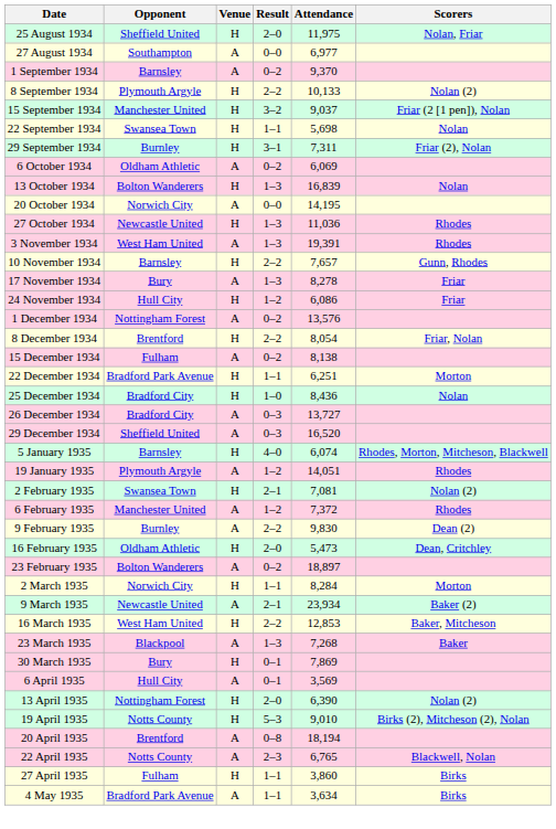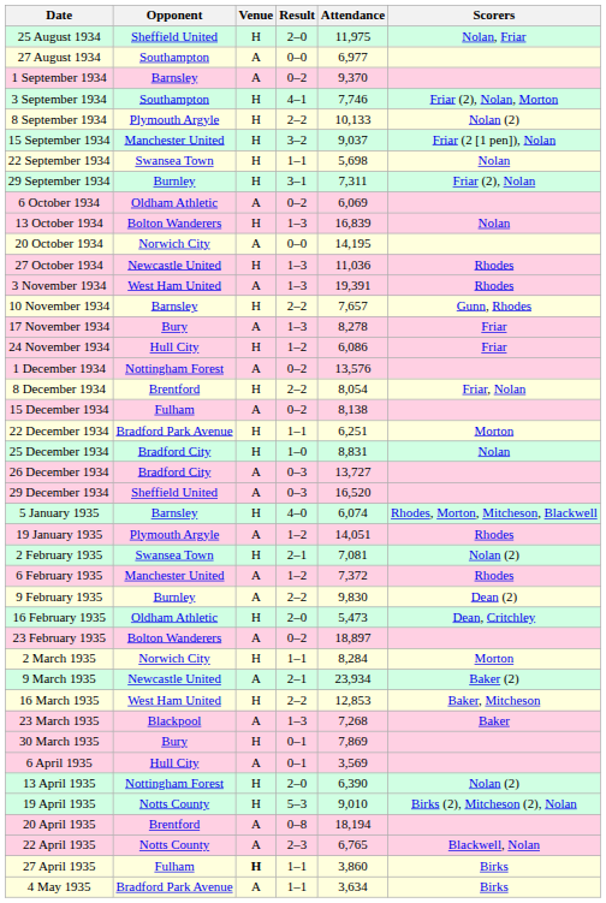 <table class="wikitable sortable" style="text-align:center;">
 <tr>
 <th>Date</th>
 <th>Opponent</th>
 <th>Venue</th>
 <th>Result</th>
 <th>Attendance</th>
 <th>Scorers</th>
 </tr>
 <tr style="background:#d0ffe3;">
 <td>25 August 1934</td>
 <td><a href='#'>Sheffield United</a></td>
 <td>H</td>
 <td>2–0</td>
 <td>11,975</td>
 <td><a href='#'>Nolan</a>, <a href='#'>Friar</a></td>
 </tr>
 <tr style="background:#ffd;">
 <td>27 August 1934</td>
 <td><a href='#'>Southampton</a></td>
 <td>A</td>
 <td>0–0</td>
 <td>6,977</td>
 <td></td>
 </tr>
 <tr style="background:#ffd0e3;">
 <td>1 September 1934</td>
 <td><a href='#'>Barnsley</a></td>
 <td>A</td>
 <td>0–2</td>
 <td>9,370</td>
 <td></td>
+</tr>
+<tr style="background:#d0ffe3;">
+<td>3 September 1934</td>
+<td><a href='#'>Southampton</a></td>
+<td>H</td>
+<td>4–1</td>
+<td>7,746</td>
+<td><a href='#'>Friar</a> (2), <a href='#'>Nolan</a>, <a href='#'>Morton</a></td>
 </tr>
 <tr style="background:#ffd;">
 <td>8 September 1934</td>
 <td><a href='#'>Plymouth Argyle</a></td>
 <td>H</td>
 <td>2–2</td>
 <td>10,133</td>
 <td><a href='#'>Nolan</a> (2)</td>
 </tr>
 <tr style="background:#d0ffe3;">
 <td>15 September 1934</td>
 <td><a href='#'>Manchester United</a></td>
 <td>H</td>
 <td>3–2</td>
 <td>9,037</td>
 <td><a href='#'>Friar</a> (2 [1 pen]), <a href='#'>Nolan</a></td>
 </tr>
 <tr style="background:#ffd;">
 <td>22 September 1934</td>
 <td><a href='#'>Swansea Town</a></td>
 <td>H</td>
 <td>1–1</td>
 <td>5,698</td>
 <td><a href='#'>Nolan</a></td>
 </tr>
 <tr style="background:#d0ffe3;">
 <td>29 September 1934</td>
 <td><a href='#'>Burnley</a></td>
 <td>H</td>
 <td>3–1</td>
 <td>7,311</td>
 <td><a href='#'>Friar</a> (2), <a href='#'>Nolan</a></td>
 </tr>
 <tr style="background:#ffd0e3;">
 <td>6 October 1934</td>
 <td><a href='#'>Oldham Athletic</a></td>
 <td>A</td>
 <td>0–2</td>
 <td>6,069</td>
 <td></td>
 </tr>
 <tr style="background:#ffd0e3;">
 <td>13 October 1934</td>
 <td><a href='#'>Bolton Wanderers</a></td>
 <td>H</td>
 <td>1–3</td>
 <td>16,839</td>
 <td><a href='#'>Nolan</a></td>
 </tr>
 <tr style="background:#ffd;">
 <td>20 October 1934</td>
 <td><a href='#'>Norwich City</a></td>
 <td>A</td>
 <td>0–0</td>
 <td>14,195</td>
 <td></td>
 </tr>
 <tr style="background:#ffd0e3;">
 <td>27 October 1934</td>
 <td><a href='#'>Newcastle United</a></td>
 <td>H</td>
 <td>1–3</td>
 <td>11,036</td>
 <td><a href='#'>Rhodes</a></td>
 </tr>
 <tr style="background:#ffd0e3;">
 <td>3 November 1934</td>
 <td><a href='#'>West Ham United</a></td>
 <td>A</td>
 <td>1–3</td>
 <td>19,391</td>
 <td><a href='#'>Rhodes</a></td>
 </tr>
 <tr style="background:#ffd;">
 <td>10 November 1934</td>
 <td><a href='#'>Barnsley</a></td>
 <td>H</td>
 <td>2–2</td>
 <td>7,657</td>
 <td><a href='#'>Gunn</a>, <a href='#'>Rhodes</a></td>
 </tr>
 <tr style="background:#ffd0e3;">
 <td>17 November 1934</td>
 <td><a href='#'>Bury</a></td>
 <td>A</td>
 <td>1–3</td>
 <td>8,278</td>
 <td><a href='#'>Friar</a></td>
 </tr>
 <tr style="background:#ffd0e3;">
 <td>24 November 1934</td>
 <td><a href='#'>Hull City</a></td>
 <td>H</td>
 <td>1–2</td>
 <td>6,086</td>
 <td><a href='#'>Friar</a></td>
 </tr>
 <tr style="background:#ffd0e3;">
 <td>1 December 1934</td>
 <td><a href='#'>Nottingham Forest</a></td>
 <td>A</td>
 <td>0–2</td>
 <td>13,576</td>
 <td></td>
 </tr>
 <tr style="background:#ffd;">
 <td>8 December 1934</td>
 <td><a href='#'>Brentford</a></td>
 <td>H</td>
 <td>2–2</td>
 <td>8,054</td>
 <td><a href='#'>Friar</a>, <a href='#'>Nolan</a></td>
 </tr>
 <tr style="background:#ffd0e3;">
 <td>15 December 1934</td>
 <td><a href='#'>Fulham</a></td>
 <td>A</td>
 <td>0–2</td>
 <td>8,138</td>
 <td></td>
 </tr>
 <tr style="background:#ffd;">
 <td>22 December 1934</td>
 <td><a href='#'>Bradford Park Avenue</a></td>
 <td>H</td>
 <td>1–1</td>
 <td>6,251</td>
 <td><a href='#'>Morton</a></td>
 </tr>
 <tr style="background:#d0ffe3;">
 <td>25 December 1934</td>
 <td><a href='#'>Bradford City</a></td>
 <td>H</td>
 <td>1–0</td>
-<td>8,436</td>
+<td>8,831</td>
 <td><a href='#'>Nolan</a></td>
 </tr>
 <tr style="background:#ffd0e3;">
 <td>26 December 1934</td>
 <td><a href='#'>Bradford City</a></td>
 <td>A</td>
 <td>0–3</td>
 <td>13,727</td>
 <td></td>
 </tr>
 <tr style="background:#ffd0e3;">
 <td>29 December 1934</td>
 <td><a href='#'>Sheffield United</a></td>
 <td>A</td>
 <td>0–3</td>
 <td>16,520</td>
 <td></td>
 </tr>
 <tr style="background:#d0ffe3;">
 <td>5 January 1935</td>
 <td><a href='#'>Barnsley</a></td>
 <td>H</td>
 <td>4–0</td>
 <td>6,074</td>
 <td><a href='#'>Rhodes</a>, <a href='#'>Morton</a>, <a href='#'>Mitcheson</a>, <a href='#'>Blackwell</a></td>
 </tr>
 <tr style="background:#ffd0e3;">
 <td>19 January 1935</td>
 <td><a href='#'>Plymouth Argyle</a></td>
 <td>A</td>
 <td>1–2</td>
 <td>14,051</td>
 <td><a href='#'>Rhodes</a></td>
 </tr>
 <tr style="background:#d0ffe3;">
 <td>2 February 1935</td>
 <td><a href='#'>Swansea Town</a></td>
 <td>H</td>
 <td>2–1</td>
 <td>7,081</td>
 <td><a href='#'>Nolan</a> (2)</td>
 </tr>
 <tr style="background:#ffd0e3;">
 <td>6 February 1935</td>
 <td><a href='#'>Manchester United</a></td>
 <td>A</td>
 <td>1–2</td>
 <td>7,372</td>
 <td><a href='#'>Rhodes</a></td>
 </tr>
 <tr style="background:#ffd;">
 <td>9 February 1935</td>
 <td><a href='#'>Burnley</a></td>
 <td>A</td>
 <td>2–2</td>
 <td>9,830</td>
 <td><a href='#'>Dean</a> (2)</td>
 </tr>
 <tr style="background:#d0ffe3;">
 <td>16 February 1935</td>
 <td><a href='#'>Oldham Athletic</a></td>
 <td>H</td>
 <td>2–0</td>
 <td>5,473</td>
 <td><a href='#'>Dean</a>, <a href='#'>Critchley</a></td>
 </tr>
 <tr style="background:#ffd0e3;">
 <td>23 February 1935</td>
 <td><a href='#'>Bolton Wanderers</a></td>
 <td>A</td>
 <td>0–2</td>
 <td>18,897</td>
 <td></td>
 </tr>
 <tr style="background:#ffd;">
 <td>2 March 1935</td>
 <td><a href='#'>Norwich City</a></td>
 <td>H</td>
 <td>1–1</td>
 <td>8,284</td>
 <td><a href='#'>Morton</a></td>
 </tr>
 <tr style="background:#d0ffe3;">
 <td>9 March 1935</td>
 <td><a href='#'>Newcastle United</a></td>
 <td>A</td>
 <td>2–1</td>
 <td>23,934</td>
 <td><a href='#'>Baker</a> (2)</td>
 </tr>
 <tr style="background:#ffd;">
 <td>16 March 1935</td>
 <td><a href='#'>West Ham United</a></td>
 <td>H</td>
 <td>2–2</td>
 <td>12,853</td>
 <td><a href='#'>Baker</a>, <a href='#'>Mitcheson</a></td>
 </tr>
 <tr style="background:#ffd0e3;">
 <td>23 March 1935</td>
 <td><a href='#'>Blackpool</a></td>
 <td>A</td>
 <td>1–3</td>
 <td>7,268</td>
 <td><a href='#'>Baker</a></td>
 </tr>
 <tr style="background:#ffd0e3;">
 <td>30 March 1935</td>
 <td><a href='#'>Bury</a></td>
 <td>H</td>
 <td>0–1</td>
 <td>7,869</td>
 <td></td>
 </tr>
 <tr style="background:#ffd0e3;">
 <td>6 April 1935</td>
 <td><a href='#'>Hull City</a></td>
 <td>A</td>
 <td>0–1</td>
 <td>3,569</td>
 <td></td>
 </tr>
 <tr style="background:#d0ffe3;">
 <td>13 April 1935</td>
 <td><a href='#'>Nottingham Forest</a></td>
 <td>H</td>
 <td>2–0</td>
 <td>6,390</td>
 <td><a href='#'>Nolan</a> (2)</td>
 </tr>
 <tr style="background:#d0ffe3;">
 <td>19 April 1935</td>
 <td><a href='#'>Notts County</a></td>
 <td>H</td>
 <td>5–3</td>
 <td>9,010</td>
 <td><a href='#'>Birks</a> (2), <a href='#'>Mitcheson</a> (2), <a href='#'>Nolan</a></td>
 </tr>
 <tr style="background:#ffd0e3;">
 <td>20 April 1935</td>
 <td><a href='#'>Brentford</a></td>
 <td>A</td>
 <td>0–8</td>
 <td>18,194</td>
 <td></td>
 </tr>
 <tr style="background:#ffd0e3;">
 <td>22 April 1935</td>
 <td><a href='#'>Notts County</a></td>
 <td>A</td>
 <td>2–3</td>
 <td>6,765</td>
 <td><a href='#'>Blackwell</a>, <a href='#'>Nolan</a></td>
 </tr>
 <tr style="background:#ffd;">
 <td>27 April 1935</td>
 <td><a href='#'>Fulham</a></td>
-<td>H</td>
+<td><strong>H</strong></td>
 <td>1–1</td>
 <td>3,860</td>
 <td><a href='#'>Birks</a></td>
 </tr>
 <tr style="background:#ffd;">
 <td>4 May 1935</td>
 <td><a href='#'>Bradford Park Avenue</a></td>
 <td>A</td>
 <td>1–1</td>
 <td>3,634</td>
 <td><a href='#'>Birks</a></td>
 </tr>
 </table>
